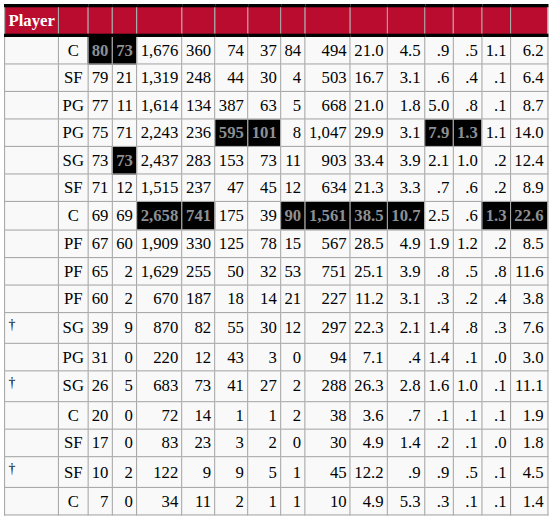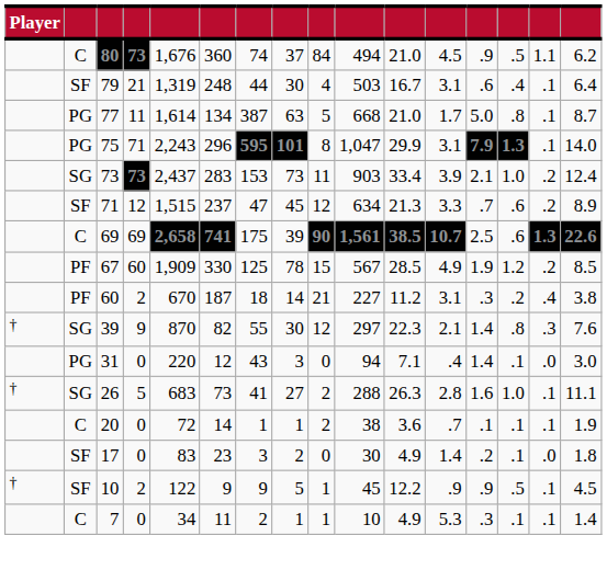 <table class="wikitable sortable" style="font-size: 95%; text-align:right;">
 <tr>
 <th style="background:#BA0C2F; color:#FFFFFF; border-top:#010101 3px solid; border-bottom:#010101 3px solid;">Player</th>
 <th style="background:#BA0C2F; color:#FFFFFF; border-top:#010101 3px solid; border-bottom:#010101 3px solid;"></th>
 <th style="background:#BA0C2F; color:#FFFFFF; border-top:#010101 3px solid; border-bottom:#010101 3px solid;"></th>
 <th style="background:#BA0C2F; color:#FFFFFF; border-top:#010101 3px solid; border-bottom:#010101 3px solid;"></th>
 <th style="background:#BA0C2F; color:#FFFFFF; border-top:#010101 3px solid; border-bottom:#010101 3px solid;"></th>
 <th style="background:#BA0C2F; color:#FFFFFF; border-top:#010101 3px solid; border-bottom:#010101 3px solid;"></th>
 <th style="background:#BA0C2F; color:#FFFFFF; border-top:#010101 3px solid; border-bottom:#010101 3px solid;"></th>
 <th style="background:#BA0C2F; color:#FFFFFF; border-top:#010101 3px solid; border-bottom:#010101 3px solid;"></th>
 <th style="background:#BA0C2F; color:#FFFFFF; border-top:#010101 3px solid; border-bottom:#010101 3px solid;"></th>
 <th style="background:#BA0C2F; color:#FFFFFF; border-top:#010101 3px solid; border-bottom:#010101 3px solid;"></th>
 <th style="background:#BA0C2F; color:#FFFFFF; border-top:#010101 3px solid; border-bottom:#010101 3px solid;"></th>
 <th style="background:#BA0C2F; color:#FFFFFF; border-top:#010101 3px solid; border-bottom:#010101 3px solid;"></th>
 <th style="background:#BA0C2F; color:#FFFFFF; border-top:#010101 3px solid; border-bottom:#010101 3px solid;"></th>
 <th style="background:#BA0C2F; color:#FFFFFF; border-top:#010101 3px solid; border-bottom:#010101 3px solid;"></th>
 <th style="background:#BA0C2F; color:#FFFFFF; border-top:#010101 3px solid; border-bottom:#010101 3px solid;"></th>
 <th style="background:#BA0C2F; color:#FFFFFF; border-top:#010101 3px solid; border-bottom:#010101 3px solid;"></th>
 </tr>
 <tr>
 <td style="text-align:left;"></td>
 <td style="text-align:center;">C</td>
 <td style="background:#010101; color:#8D9093;"><strong>80</strong></td>
 <td style="background:#010101; color:#8D9093;"><strong>73</strong></td>
 <td>1,676</td>
 <td>360</td>
 <td>74</td>
 <td>37</td>
 <td>84</td>
 <td>494</td>
 <td>21.0</td>
 <td>4.5</td>
 <td>.9</td>
 <td>.5</td>
 <td>1.1</td>
 <td>6.2</td>
 </tr>
 <tr>
 <td style="text-align:left;"></td>
 <td style="text-align:center;">SF</td>
 <td>79</td>
 <td>21</td>
 <td>1,319</td>
 <td>248</td>
 <td>44</td>
 <td>30</td>
 <td>4</td>
 <td>503</td>
 <td>16.7</td>
 <td>3.1</td>
 <td>.6</td>
 <td>.4</td>
 <td>.1</td>
 <td>6.4</td>
 </tr>
 <tr>
 <td style="text-align:left;"></td>
 <td style="text-align:center;">PG</td>
 <td>77</td>
 <td>11</td>
 <td>1,614</td>
 <td>134</td>
 <td>387</td>
 <td>63</td>
 <td>5</td>
 <td>668</td>
 <td>21.0</td>
-<td>1.8</td>
+<td>1.7</td>
 <td>5.0</td>
 <td>.8</td>
 <td>.1</td>
 <td>8.7</td>
 </tr>
 <tr>
 <td style="text-align:left;"></td>
 <td style="text-align:center;">PG</td>
 <td>75</td>
 <td>71</td>
 <td>2,243</td>
-<td>236</td>
+<td>296</td>
 <td style="background:#010101; color:#8D9093;"><strong>595</strong></td>
 <td style="background:#010101; color:#8D9093;"><strong>101</strong></td>
 <td>8</td>
 <td>1,047</td>
 <td>29.9</td>
 <td>3.1</td>
 <td style="background:#010101; color:#8D9093;"><strong>7.9</strong></td>
 <td style="background:#010101; color:#8D9093;"><strong>1.3</strong></td>
-<td>1.1</td>
+<td>.1</td>
 <td>14.0</td>
 </tr>
 <tr>
 <td style="text-align:left;"></td>
 <td style="text-align:center;">SG</td>
 <td>73</td>
 <td style="background:#010101; color:#8D9093;"><strong>73</strong></td>
 <td>2,437</td>
 <td>283</td>
 <td>153</td>
 <td>73</td>
 <td>11</td>
 <td>903</td>
 <td>33.4</td>
 <td>3.9</td>
 <td>2.1</td>
 <td>1.0</td>
 <td>.2</td>
 <td>12.4</td>
 </tr>
 <tr>
 <td style="text-align:left;"></td>
 <td style="text-align:center;">SF</td>
 <td>71</td>
 <td>12</td>
 <td>1,515</td>
 <td>237</td>
 <td>47</td>
 <td>45</td>
 <td>12</td>
 <td>634</td>
 <td>21.3</td>
 <td>3.3</td>
 <td>.7</td>
 <td>.6</td>
 <td>.2</td>
 <td>8.9</td>
 </tr>
 <tr>
 <td style="text-align:left;"></td>
 <td style="text-align:center;">C</td>
 <td>69</td>
 <td>69</td>
 <td style="background:#010101; color:#8D9093;"><strong>2,658</strong></td>
 <td style="background:#010101; color:#8D9093;"><strong>741</strong></td>
 <td>175</td>
 <td>39</td>
 <td style="background:#010101; color:#8D9093;"><strong>90</strong></td>
 <td style="background:#010101; color:#8D9093;"><strong>1,561</strong></td>
 <td style="background:#010101; color:#8D9093;"><strong>38.5</strong></td>
 <td style="background:#010101; color:#8D9093;"><strong>10.7</strong></td>
 <td>2.5</td>
 <td>.6</td>
 <td style="background:#010101; color:#8D9093;"><strong>1.3</strong></td>
 <td style="background:#010101; color:#8D9093;"><strong>22.6</strong></td>
 </tr>
 <tr>
 <td style="text-align:left;"></td>
 <td style="text-align:center;">PF</td>
 <td>67</td>
 <td>60</td>
 <td>1,909</td>
 <td>330</td>
 <td>125</td>
 <td>78</td>
 <td>15</td>
 <td>567</td>
 <td>28.5</td>
 <td>4.9</td>
 <td>1.9</td>
 <td>1.2</td>
 <td>.2</td>
 <td>8.5</td>
-</tr>
-<tr>
-<td style="text-align:left;"></td>
-<td style="text-align:center;">PF</td>
-<td>65</td>
-<td>2</td>
-<td>1,629</td>
-<td>255</td>
-<td>50</td>
-<td>32</td>
-<td>53</td>
-<td>751</td>
-<td>25.1</td>
-<td>3.9</td>
-<td>.8</td>
-<td>.5</td>
-<td>.8</td>
-<td>11.6</td>
 </tr>
 <tr>
 <td style="text-align:left;"></td>
 <td style="text-align:center;">PF</td>
 <td>60</td>
 <td>2</td>
 <td>670</td>
 <td>187</td>
 <td>18</td>
 <td>14</td>
 <td>21</td>
 <td>227</td>
 <td>11.2</td>
 <td>3.1</td>
 <td>.3</td>
 <td>.2</td>
 <td>.4</td>
 <td>3.8</td>
 </tr>
 <tr>
 <td style="text-align:left;"><sup>†</sup></td>
 <td style="text-align:center;">SG</td>
 <td>39</td>
 <td>9</td>
 <td>870</td>
 <td>82</td>
 <td>55</td>
 <td>30</td>
 <td>12</td>
 <td>297</td>
 <td>22.3</td>
 <td>2.1</td>
 <td>1.4</td>
 <td>.8</td>
 <td>.3</td>
 <td>7.6</td>
 </tr>
 <tr>
 <td style="text-align:left;"></td>
 <td style="text-align:center;">PG</td>
 <td>31</td>
 <td>0</td>
 <td>220</td>
 <td>12</td>
 <td>43</td>
 <td>3</td>
 <td>0</td>
 <td>94</td>
 <td>7.1</td>
 <td>.4</td>
 <td>1.4</td>
 <td>.1</td>
 <td>.0</td>
 <td>3.0</td>
 </tr>
 <tr>
 <td style="text-align:left;"><sup>†</sup></td>
 <td style="text-align:center;">SG</td>
 <td>26</td>
 <td>5</td>
 <td>683</td>
 <td>73</td>
 <td>41</td>
 <td>27</td>
 <td>2</td>
 <td>288</td>
 <td>26.3</td>
 <td>2.8</td>
 <td>1.6</td>
 <td>1.0</td>
 <td>.1</td>
 <td>11.1</td>
 </tr>
 <tr>
 <td style="text-align:left;"></td>
 <td style="text-align:center;">C</td>
 <td>20</td>
 <td>0</td>
 <td>72</td>
 <td>14</td>
 <td>1</td>
 <td>1</td>
 <td>2</td>
 <td>38</td>
 <td>3.6</td>
 <td>.7</td>
 <td>.1</td>
 <td>.1</td>
 <td>.1</td>
 <td>1.9</td>
 </tr>
 <tr>
 <td style="text-align:left;"></td>
 <td style="text-align:center;">SF</td>
 <td>17</td>
 <td>0</td>
 <td>83</td>
 <td>23</td>
 <td>3</td>
 <td>2</td>
 <td>0</td>
 <td>30</td>
 <td>4.9</td>
 <td>1.4</td>
 <td>.2</td>
 <td>.1</td>
 <td>.0</td>
 <td>1.8</td>
 </tr>
 <tr>
 <td style="text-align:left;"><sup>†</sup></td>
 <td style="text-align:center;">SF</td>
 <td>10</td>
 <td>2</td>
 <td>122</td>
 <td>9</td>
 <td>9</td>
 <td>5</td>
 <td>1</td>
 <td>45</td>
 <td>12.2</td>
 <td>.9</td>
 <td>.9</td>
 <td>.5</td>
 <td>.1</td>
 <td>4.5</td>
 </tr>
 <tr>
 <td style="text-align:left;"></td>
 <td style="text-align:center;">C</td>
 <td>7</td>
 <td>0</td>
 <td>34</td>
 <td>11</td>
 <td>2</td>
 <td>1</td>
 <td>1</td>
 <td>10</td>
 <td>4.9</td>
 <td>5.3</td>
 <td>.3</td>
 <td>.1</td>
 <td>.1</td>
 <td>1.4</td>
 </tr>
 </table>
